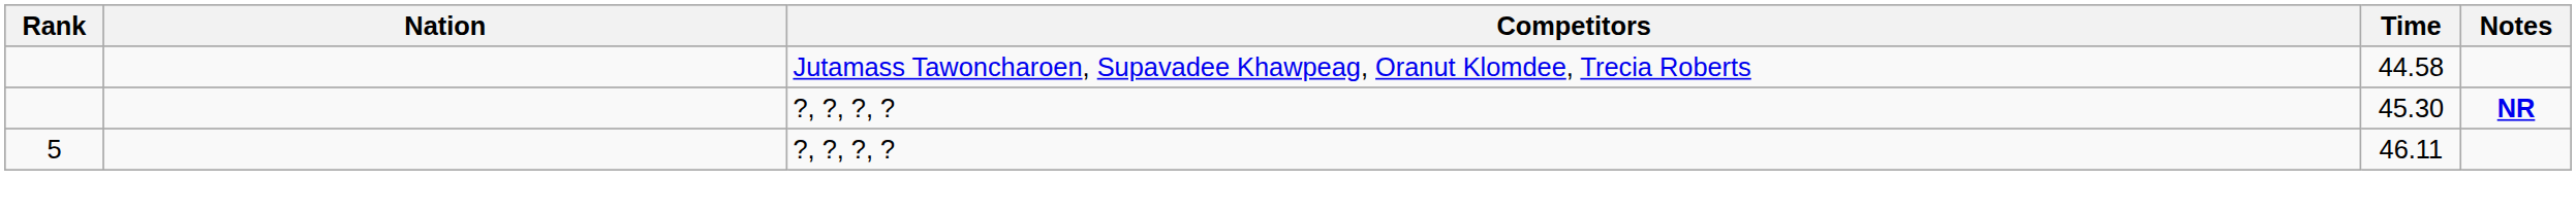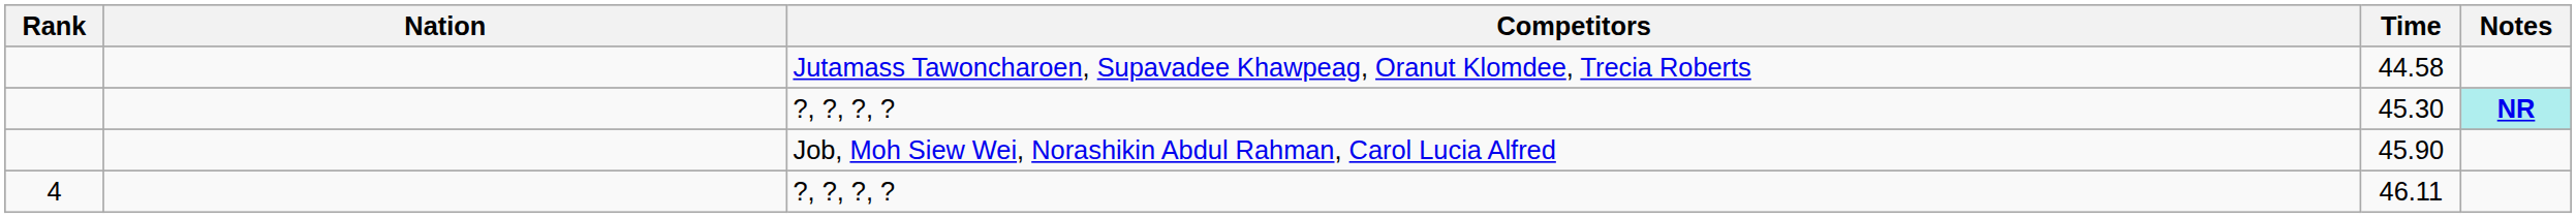 <table class="wikitable sortable"  style="width:75%; text-align:center; font-size:95%;">
 <tr>
 <th width=15>Rank</th>
 <th width=300>Nation</th>
 <th width=700>Competitors</th>
 <th width=15>Time</th>
 <th width=15>Notes</th>
 </tr>
 <tr>
 <td></td>
 <td align=left></td>
 <td align=left><a href='#'>Jutamass Tawoncharoen</a>, <a href='#'>Supavadee Khawpeag</a>, <a href='#'>Oranut Klomdee</a>, <a href='#'>Trecia Roberts</a></td>
 <td>44.58</td>
 <td></td>
 </tr>
 <tr>
 <td></td>
 <td align=left></td>
 <td align=left>?, ?, ?, ?</td>
 <td>45.30</td>
-<td><strong><a href='#'>NR</a></strong></td>
+<td style="background: paleturquoise;"><strong><a href='#'>NR</a></strong></td>
 </tr>
 <tr>
-<td>5</td>
+<td></td>
+<td align=left></td>
+<td align=left>Job, <a href='#'>Moh Siew Wei</a>, <a href='#'>Norashikin Abdul Rahman</a>, <a href='#'>Carol Lucia Alfred</a></td>
+<td>45.90</td>
+<td></td>
+</tr>
+<tr>
+<td>4</td>
 <td align=left></td>
 <td align=left>?, ?, ?, ?</td>
 <td>46.11</td>
 <td></td>
 </tr>
 </table>
